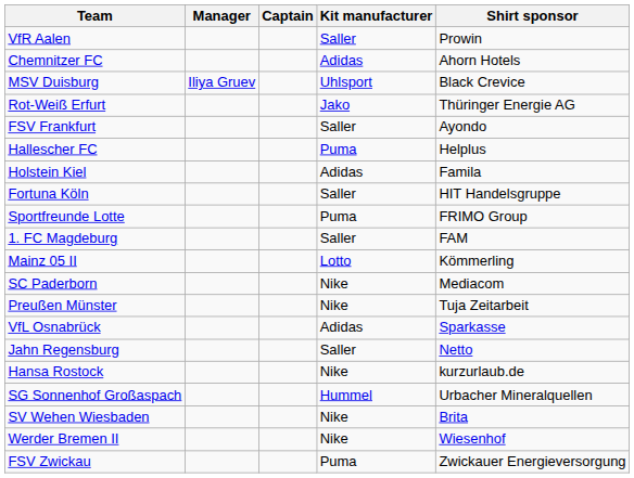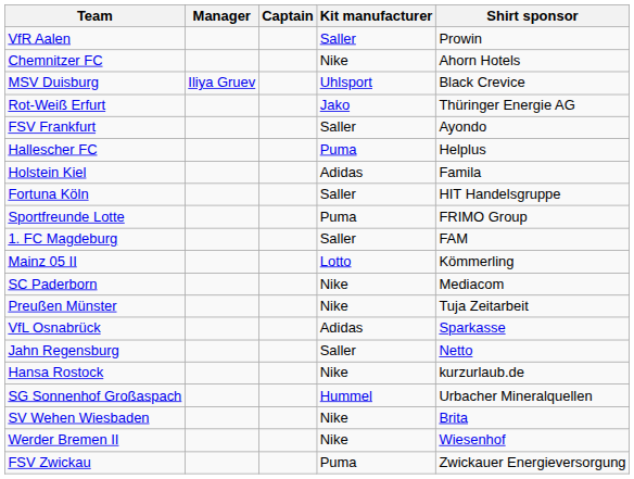 <table class="wikitable sortable">
 <tr>
 <th>Team</th>
 <th>Manager</th>
 <th>Captain</th>
 <th>Kit manufacturer</th>
 <th>Shirt sponsor</th>
 </tr>
 <tr>
 <td><a href='#'>VfR Aalen</a></td>
 <td> </td>
 <td> </td>
 <td><a href='#'>Saller</a></td>
 <td>Prowin</td>
 </tr>
 <tr>
 <td><a href='#'>Chemnitzer FC</a></td>
 <td> </td>
 <td> </td>
-<td><a href='#'>Adidas</a></td>
+<td>Nike</td>
 <td>Ahorn Hotels</td>
 </tr>
 <tr>
 <td><a href='#'>MSV Duisburg</a></td>
 <td> <a href='#'>Iliya Gruev</a></td>
 <td> </td>
 <td><a href='#'>Uhlsport</a></td>
 <td>Black Crevice</td>
 </tr>
 <tr>
 <td><a href='#'>Rot-Weiß Erfurt</a></td>
 <td> </td>
 <td> </td>
 <td><a href='#'>Jako</a></td>
 <td>Thüringer Energie AG</td>
 </tr>
 <tr>
 <td><a href='#'>FSV Frankfurt</a></td>
 <td> </td>
 <td> </td>
 <td>Saller</td>
 <td>Ayondo</td>
 </tr>
 <tr>
 <td><a href='#'>Hallescher FC</a></td>
 <td> </td>
 <td> </td>
 <td><a href='#'>Puma</a></td>
 <td>Helplus</td>
 </tr>
 <tr>
 <td><a href='#'>Holstein Kiel</a></td>
 <td> </td>
 <td> </td>
 <td>Adidas</td>
 <td>Famila</td>
 </tr>
 <tr>
 <td><a href='#'>Fortuna Köln</a></td>
 <td> </td>
 <td> </td>
 <td>Saller</td>
 <td>HIT Handelsgruppe</td>
 </tr>
 <tr>
 <td><a href='#'>Sportfreunde Lotte</a></td>
 <td> </td>
 <td> </td>
 <td>Puma</td>
 <td>FRIMO Group</td>
 </tr>
 <tr>
 <td><a href='#'>1. FC Magdeburg</a></td>
 <td> </td>
 <td> </td>
 <td>Saller</td>
 <td>FAM</td>
 </tr>
 <tr>
 <td><a href='#'>Mainz 05 II</a></td>
 <td> </td>
 <td> </td>
 <td><a href='#'>Lotto</a></td>
 <td>Kömmerling</td>
 </tr>
 <tr>
 <td><a href='#'>SC Paderborn</a></td>
 <td> </td>
 <td> </td>
 <td>Nike</td>
 <td>Mediacom</td>
 </tr>
 <tr>
 <td><a href='#'>Preußen Münster</a></td>
 <td> </td>
 <td> </td>
 <td>Nike</td>
 <td>Tuja Zeitarbeit</td>
 </tr>
 <tr>
 <td><a href='#'>VfL Osnabrück</a></td>
 <td> </td>
 <td> </td>
 <td>Adidas</td>
 <td><a href='#'>Sparkasse</a></td>
 </tr>
 <tr>
 <td><a href='#'>Jahn Regensburg</a></td>
 <td> </td>
 <td> </td>
 <td>Saller</td>
 <td><a href='#'>Netto</a></td>
 </tr>
 <tr>
 <td><a href='#'>Hansa Rostock</a></td>
 <td> </td>
 <td> </td>
 <td>Nike</td>
 <td>kurzurlaub.de</td>
 </tr>
 <tr>
 <td><a href='#'>SG Sonnenhof Großaspach</a></td>
 <td> </td>
 <td> </td>
 <td><a href='#'>Hummel</a></td>
 <td>Urbacher Mineralquellen</td>
 </tr>
 <tr>
 <td><a href='#'>SV Wehen Wiesbaden</a></td>
 <td> </td>
 <td> </td>
 <td>Nike</td>
 <td><a href='#'>Brita</a></td>
 </tr>
 <tr>
 <td><a href='#'>Werder Bremen II</a></td>
 <td> </td>
 <td> </td>
 <td>Nike</td>
 <td><a href='#'>Wiesenhof</a></td>
 </tr>
 <tr>
 <td><a href='#'>FSV Zwickau</a></td>
 <td> </td>
 <td> </td>
 <td>Puma</td>
 <td>Zwickauer Energieversorgung</td>
 </tr>
 </table>
